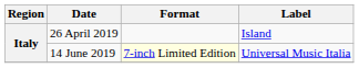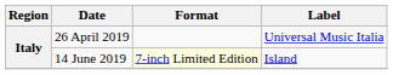 <table class="wikitable plainrowheaders">
 <tr>
 <th>Region</th>
 <th>Date</th>
 <th>Format</th>
 <th>Label</th>
 </tr>
 <tr>
 <th scope="row" rowspan="2">Italy</th>
 <td>26 April 2019</td>
 <td></td>
-<td><a href='#'>Island</a></td>
+<td><a href='#'>Universal Music Italia</a></td>
 </tr>
 <tr>
 <td>14 June 2019</td>
 <td style="background: lightyellow;"><a href='#'>7-inch</a> Limited Edition</td>
-<td><a href='#'>Universal Music Italia</a></td>
+<td><a href='#'>Island</a></td>
 </tr>
 <tr>
 </tr>
 </table>
